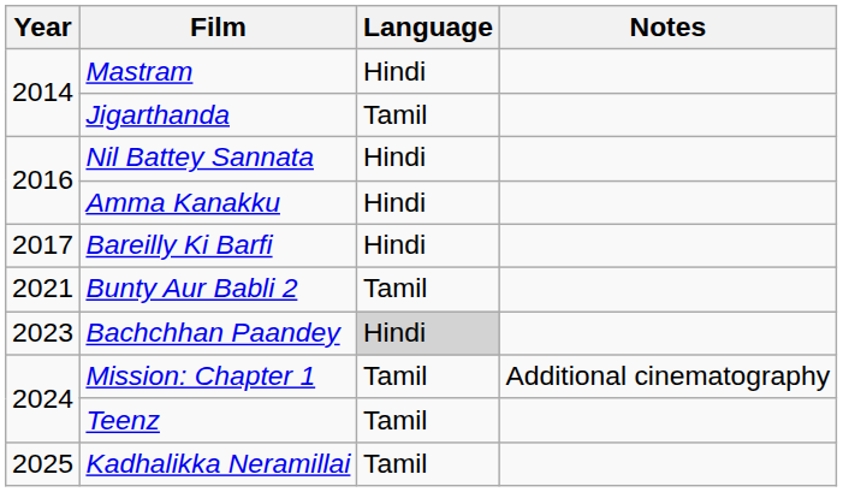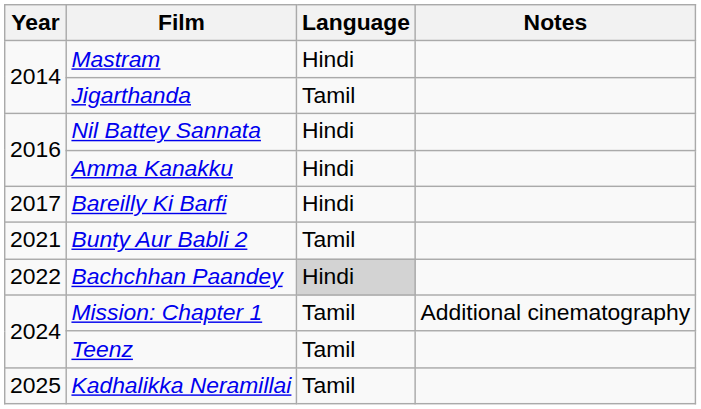 <table class="wikitable sortable">
 <tr>
 <th>Year</th>
 <th>Film</th>
 <th>Language</th>
 <th>Notes</th>
 </tr>
 <tr>
 <td rowspan="2">2014</td>
 <td><em><a href='#'>Mastram</a></em></td>
 <td>Hindi</td>
 <td></td>
 </tr>
 <tr>
 <td><em><a href='#'>Jigarthanda</a></em></td>
 <td>Tamil</td>
 <td></td>
 </tr>
 <tr>
 <td rowspan="2">2016</td>
 <td><em><a href='#'>Nil Battey Sannata</a></em></td>
 <td>Hindi</td>
 <td></td>
 </tr>
 <tr>
 <td><em><a href='#'>Amma Kanakku</a></em></td>
 <td>Hindi</td>
 <td></td>
 </tr>
 <tr>
 <td>2017</td>
 <td><em><a href='#'>Bareilly Ki Barfi</a></em></td>
 <td>Hindi</td>
 <td></td>
 </tr>
 <tr>
 <td>2021</td>
 <td><em><a href='#'>Bunty Aur Babli 2</a></em></td>
 <td>Tamil</td>
 <td></td>
 </tr>
 <tr>
-<td>2023</td>
+<td>2022</td>
 <td><em><a href='#'>Bachchhan Paandey</a></em></td>
 <td style="background: lightgrey;">Hindi</td>
 <td></td>
 </tr>
 <tr>
 <td rowspan="2">2024</td>
 <td><em><a href='#'>Mission: Chapter 1</a></em></td>
 <td>Tamil</td>
 <td>Additional cinematography</td>
 </tr>
 <tr>
 <td><em><a href='#'>Teenz</a></em></td>
 <td>Tamil</td>
 <td></td>
 </tr>
 <tr>
 <td>2025</td>
 <td><em><a href='#'> Kadhalikka Neramillai</a></em></td>
 <td>Tamil</td>
 <td></td>
 </tr>
 </table>
